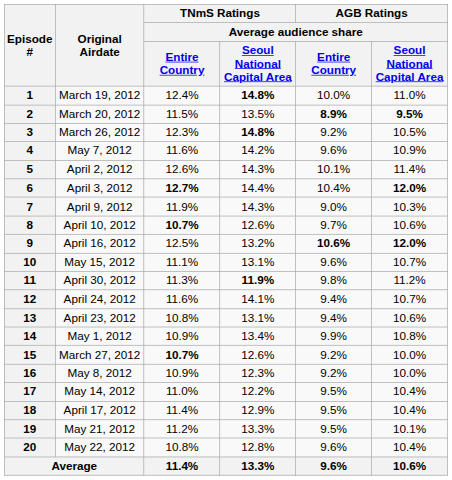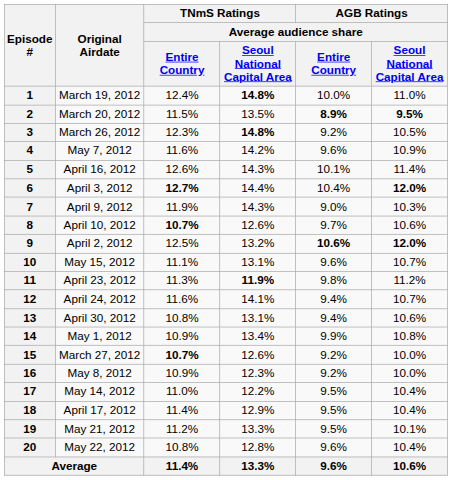 <table class=wikitable style="text-align:center">
 <tr>
 <th rowspan="3" width=40>Episode #</th>
 <th rowspan="3" width=120>Original Airdate</th>
 <th colspan="2">TNmS Ratings</th>
 <th colspan="2">AGB Ratings</th>
 </tr>
 <tr>
 <th colspan="4">Average audience share</th>
 </tr>
 <tr>
 <th width=100><a href='#'>Entire Country</a></th>
 <th width=100><a href='#'>Seoul National Capital Area</a></th>
 <th width=100><a href='#'>Entire Country</a></th>
 <th width=100><a href='#'>Seoul National Capital Area</a></th>
 </tr>
 <tr>
 <th>1</th>
 <td>March 19, 2012</td>
 <td>12.4%</td>
 <td><span><strong>14.8%</strong></span></td>
 <td>10.0%</td>
 <td>11.0%</td>
 </tr>
 <tr>
 <th>2</th>
 <td>March 20, 2012</td>
 <td>11.5%</td>
 <td>13.5%</td>
 <td><span><strong>8.9%</strong></span></td>
 <td><span><strong>9.5%</strong></span></td>
 </tr>
 <tr>
 <th>3</th>
 <td>March 26, 2012</td>
 <td>12.3%</td>
 <td><span><strong>14.8%</strong></span></td>
 <td>9.2%</td>
 <td>10.5%</td>
 </tr>
 <tr>
 <th>4</th>
 <td>May 7, 2012</td>
 <td>11.6%</td>
 <td>14.2%</td>
 <td>9.6%</td>
 <td>10.9%</td>
 </tr>
 <tr>
 <th>5</th>
-<td>April 2, 2012</td>
+<td>April 16, 2012</td>
 <td>12.6%</td>
 <td>14.3%</td>
 <td>10.1%</td>
 <td>11.4%</td>
 </tr>
 <tr>
 <th>6</th>
 <td>April 3, 2012</td>
 <td><span><strong>12.7%</strong></span></td>
 <td>14.4%</td>
 <td>10.4%</td>
 <td><span><strong>12.0%</strong></span></td>
 </tr>
 <tr>
 <th>7</th>
 <td>April 9, 2012</td>
 <td>11.9%</td>
 <td>14.3%</td>
 <td>9.0%</td>
 <td>10.3%</td>
 </tr>
 <tr>
 <th>8</th>
 <td>April 10, 2012</td>
 <td><span><strong>10.7%</strong></span></td>
 <td>12.6%</td>
 <td>9.7%</td>
 <td>10.6%</td>
 </tr>
 <tr>
 <th>9</th>
-<td>April 16, 2012</td>
+<td>April 2, 2012</td>
 <td>12.5%</td>
 <td>13.2%</td>
 <td><span><strong>10.6%</strong></span></td>
 <td><span><strong>12.0%</strong></span></td>
 </tr>
 <tr>
 <th>10</th>
 <td>May 15, 2012</td>
 <td>11.1%</td>
 <td>13.1%</td>
 <td>9.6%</td>
 <td>10.7%</td>
 </tr>
 <tr>
 <th>11</th>
-<td>April 30, 2012</td>
+<td>April 23, 2012</td>
 <td>11.3%</td>
 <td><span><strong>11.9%</strong></span></td>
 <td>9.8%</td>
 <td>11.2%</td>
 </tr>
 <tr>
 <th>12</th>
 <td>April 24, 2012</td>
 <td>11.6%</td>
 <td>14.1%</td>
 <td>9.4%</td>
 <td>10.7%</td>
 </tr>
 <tr>
 <th>13</th>
-<td>April 23, 2012</td>
+<td>April 30, 2012</td>
 <td>10.8%</td>
 <td>13.1%</td>
 <td>9.4%</td>
 <td>10.6%</td>
 </tr>
 <tr>
 <th>14</th>
 <td>May 1, 2012</td>
 <td>10.9%</td>
 <td>13.4%</td>
 <td>9.9%</td>
 <td>10.8%</td>
 </tr>
 <tr>
 <th>15</th>
 <td>March 27, 2012</td>
 <td><span><strong>10.7%</strong></span></td>
 <td>12.6%</td>
 <td>9.2%</td>
 <td>10.0%</td>
 </tr>
 <tr>
 <th>16</th>
 <td>May 8, 2012</td>
 <td>10.9%</td>
 <td>12.3%</td>
 <td>9.2%</td>
 <td>10.0%</td>
 </tr>
 <tr>
 <th>17</th>
 <td>May 14, 2012</td>
 <td>11.0%</td>
 <td>12.2%</td>
 <td>9.5%</td>
 <td>10.4%</td>
 </tr>
 <tr>
 <th>18</th>
 <td>April 17, 2012</td>
 <td>11.4%</td>
 <td>12.9%</td>
 <td>9.5%</td>
 <td>10.4%</td>
 </tr>
 <tr>
 <th>19</th>
 <td>May 21, 2012</td>
 <td>11.2%</td>
 <td>13.3%</td>
 <td>9.5%</td>
 <td>10.1%</td>
 </tr>
 <tr>
 <th>20</th>
 <td>May 22, 2012</td>
 <td>10.8%</td>
 <td>12.8%</td>
 <td>9.6%</td>
 <td>10.4%</td>
 </tr>
 <tr>
 <th colspan=2>Average</th>
 <th>11.4%</th>
 <th>13.3%</th>
 <th>9.6%</th>
 <th>10.6%</th>
 </tr>
 </table>
